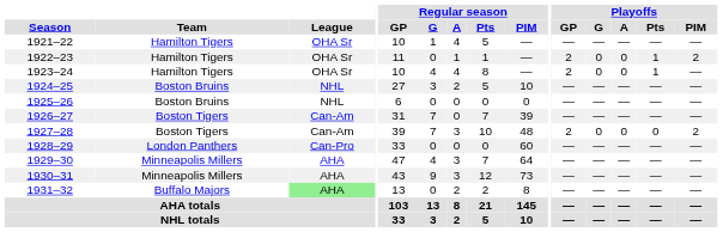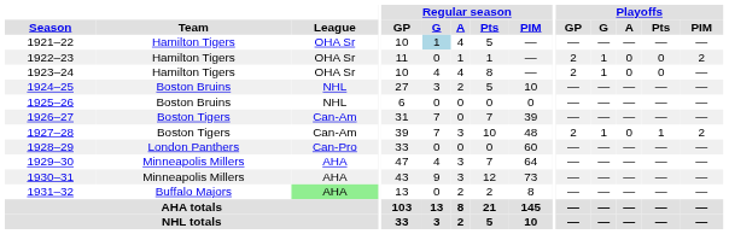 <table border="0" cellpadding="1" cellspacing="0" style="text-align:center; width:60em">
 <tr bgcolor="#e0e0e0">
 <th colspan="3" bgcolor="#ffffff"></th>
 <th rowspan="100" bgcolor="#ffffff"></th>
 <th colspan="5"><a href='#'>Regular season</a></th>
 <th rowspan="100" bgcolor="#ffffff"></th>
 <th colspan="5"><a href='#'>Playoffs</a></th>
 </tr>
 <tr bgcolor="#e0e0e0">
 <th><a href='#'>Season</a></th>
 <th>Team</th>
 <th>League</th>
 <th>GP</th>
 <th><a href='#'>G</a></th>
 <th><a href='#'>A</a></th>
 <th><a href='#'>Pts</a></th>
 <th><a href='#'>PIM</a></th>
 <th>GP</th>
 <th>G</th>
 <th>A</th>
 <th>Pts</th>
 <th>PIM</th>
 </tr>
 <tr>
 <td>1921–22</td>
 <td><a href='#'>Hamilton Tigers</a></td>
 <td><a href='#'>OHA Sr</a></td>
 <td>10</td>
-<td>1</td>
+<td style="background: lightblue;">1</td>
 <td>4</td>
 <td>5</td>
 <td>—</td>
 <td>—</td>
 <td>—</td>
 <td>—</td>
 <td>—</td>
 <td>—</td>
 </tr>
 <tr bgcolor="#f0f0f0">
 <td>1922–23</td>
 <td>Hamilton Tigers</td>
 <td>OHA Sr</td>
 <td>11</td>
 <td>0</td>
 <td>1</td>
 <td>1</td>
 <td>—</td>
 <td>2</td>
+<td>1</td>
 <td>0</td>
 <td>0</td>
-<td>1</td>
 <td>2</td>
 </tr>
 <tr>
 <td>1923–24</td>
 <td>Hamilton Tigers</td>
 <td>OHA Sr</td>
 <td>10</td>
 <td>4</td>
 <td>4</td>
 <td>8</td>
 <td>—</td>
 <td>2</td>
+<td>1</td>
 <td>0</td>
 <td>0</td>
-<td>1</td>
 <td>—</td>
 </tr>
 <tr bgcolor="#f0f0f0">
 <td><a href='#'>1924–25</a></td>
 <td><a href='#'>Boston Bruins</a></td>
 <td><a href='#'>NHL</a></td>
 <td>27</td>
 <td>3</td>
 <td>2</td>
 <td>5</td>
 <td>10</td>
 <td>—</td>
 <td>—</td>
 <td>—</td>
 <td>—</td>
 <td>—</td>
 </tr>
 <tr>
 <td><a href='#'>1925–26</a></td>
 <td>Boston Bruins</td>
 <td>NHL</td>
 <td>6</td>
 <td>0</td>
 <td>0</td>
 <td>0</td>
 <td>0</td>
 <td>—</td>
 <td>—</td>
 <td>—</td>
 <td>—</td>
 <td>—</td>
 </tr>
 <tr bgcolor="#f0f0f0">
 <td><a href='#'>1926–27</a></td>
 <td><a href='#'>Boston Tigers</a></td>
 <td><a href='#'>Can-Am</a></td>
 <td>31</td>
 <td>7</td>
 <td>0</td>
 <td>7</td>
 <td>39</td>
 <td>—</td>
 <td>—</td>
 <td>—</td>
 <td>—</td>
 <td>—</td>
 </tr>
 <tr>
 <td><a href='#'>1927–28</a></td>
 <td>Boston Tigers</td>
 <td>Can-Am</td>
 <td>39</td>
 <td>7</td>
 <td>3</td>
 <td>10</td>
 <td>48</td>
 <td>2</td>
+<td>1</td>
 <td>0</td>
-<td>0</td>
-<td>0</td>
+<td>1</td>
 <td>2</td>
 </tr>
 <tr bgcolor="#f0f0f0">
 <td><a href='#'>1928–29</a></td>
 <td><a href='#'>London Panthers</a></td>
 <td><a href='#'>Can-Pro</a></td>
 <td>33</td>
 <td>0</td>
 <td>0</td>
 <td>0</td>
 <td>60</td>
 <td>—</td>
 <td>—</td>
 <td>—</td>
 <td>—</td>
 <td>—</td>
 </tr>
 <tr>
 <td><a href='#'>1929–30</a></td>
 <td><a href='#'>Minneapolis Millers</a></td>
 <td><a href='#'>AHA</a></td>
 <td>47</td>
 <td>4</td>
 <td>3</td>
 <td>7</td>
 <td>64</td>
 <td>—</td>
 <td>—</td>
 <td>—</td>
 <td>—</td>
 <td>—</td>
 </tr>
 <tr bgcolor="#f0f0f0">
 <td><a href='#'>1930–31</a></td>
 <td>Minneapolis Millers</td>
 <td>AHA</td>
 <td>43</td>
 <td>9</td>
 <td>3</td>
 <td>12</td>
 <td>73</td>
 <td>—</td>
 <td>—</td>
 <td>—</td>
 <td>—</td>
 <td>—</td>
 </tr>
 <tr>
 <td><a href='#'>1931–32</a></td>
 <td><a href='#'>Buffalo Majors</a></td>
 <td style="background: lightgreen;">AHA</td>
 <td>13</td>
 <td>0</td>
 <td>2</td>
 <td>2</td>
 <td>8</td>
 <td>—</td>
 <td>—</td>
 <td>—</td>
 <td>—</td>
 <td>—</td>
 </tr>
 <tr bgcolor="#e0e0e0">
 <th colspan="3">AHA totals</th>
 <th>103</th>
 <th>13</th>
 <th>8</th>
 <th>21</th>
 <th>145</th>
 <th>—</th>
 <th>—</th>
 <th>—</th>
 <th>—</th>
 <th>—</th>
 </tr>
 <tr bgcolor="#e0e0e0">
 <th colspan="3">NHL totals</th>
 <th>33</th>
 <th>3</th>
 <th>2</th>
 <th>5</th>
 <th>10</th>
 <th>—</th>
 <th>—</th>
 <th>—</th>
 <th>—</th>
 <th>—</th>
 </tr>
 </table>
